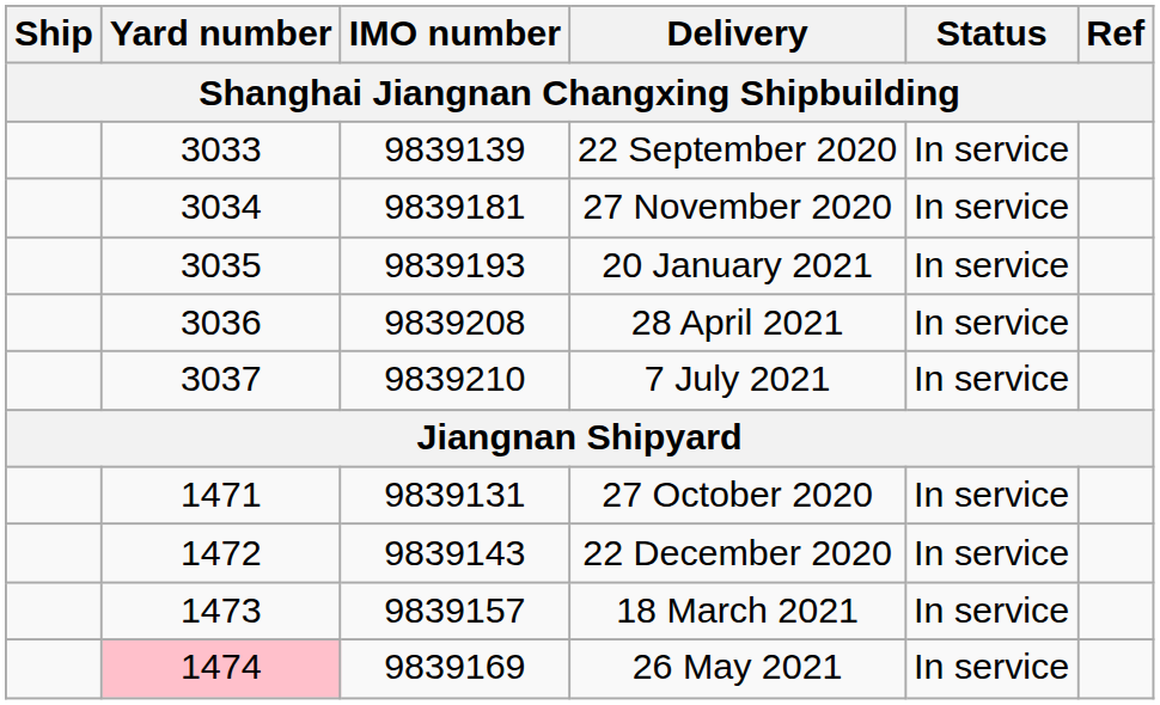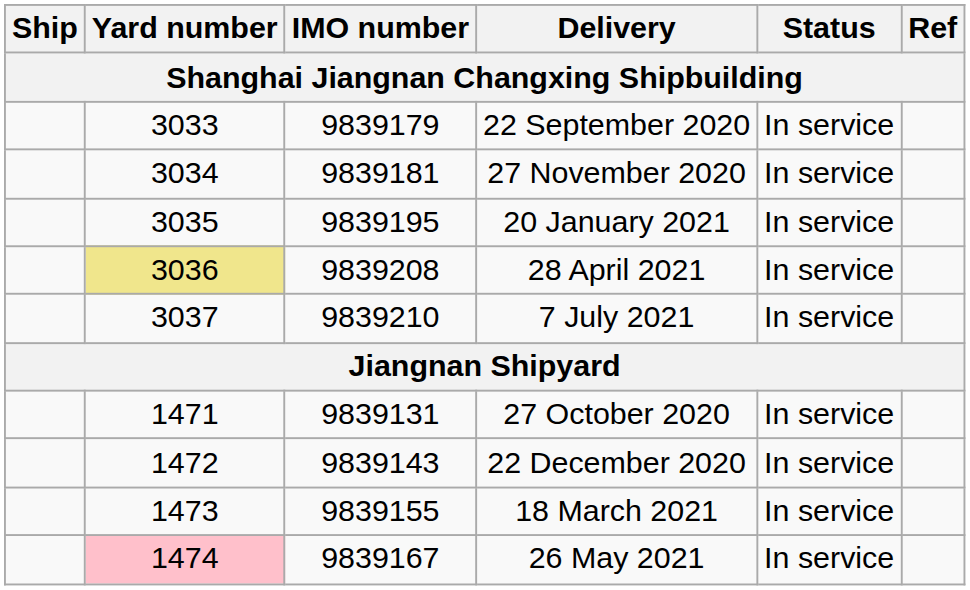 <table class="wikitable" style="text-align:center">
 <tr class=>
 <th>Ship</th>
 <th>Yard number</th>
 <th>IMO number</th>
 <th>Delivery</th>
 <th>Status</th>
 <th>Ref</th>
 </tr>
 <tr>
 <th colspan="6" style="text-align:center">Shanghai Jiangnan Changxing Shipbuilding</th>
 </tr>
 <tr>
 <td></td>
 <td>3033</td>
-<td>9839139</td>
+<td>9839179</td>
 <td>22 September 2020</td>
 <td>In service</td>
 <td></td>
 </tr>
 <tr>
 <td></td>
 <td>3034</td>
 <td>9839181</td>
 <td>27 November 2020</td>
 <td>In service</td>
 <td></td>
 </tr>
 <tr>
 <td></td>
 <td>3035</td>
-<td>9839193</td>
+<td>9839195</td>
 <td>20 January 2021</td>
 <td>In service</td>
 <td></td>
 </tr>
 <tr>
 <td></td>
-<td>3036</td>
+<td style="background: khaki;">3036</td>
 <td>9839208</td>
 <td>28 April 2021</td>
 <td>In service</td>
 <td></td>
 </tr>
 <tr>
 <td></td>
 <td>3037</td>
 <td>9839210</td>
 <td>7 July 2021</td>
 <td>In service</td>
 <td></td>
 </tr>
 <tr>
 <th colspan="6" style="text-align:center">Jiangnan Shipyard</th>
 </tr>
 <tr>
 <td></td>
 <td>1471</td>
 <td>9839131</td>
 <td>27 October 2020</td>
 <td>In service</td>
 <td></td>
 </tr>
 <tr>
 <td></td>
 <td>1472</td>
 <td>9839143</td>
 <td>22 December 2020</td>
 <td>In service</td>
 <td></td>
 </tr>
 <tr>
 <td></td>
 <td>1473</td>
-<td>9839157</td>
+<td>9839155</td>
 <td>18 March 2021</td>
 <td>In service</td>
 <td></td>
 </tr>
 <tr>
 <td></td>
 <td style="background: pink;">1474</td>
-<td>9839169</td>
+<td>9839167</td>
 <td>26 May 2021</td>
 <td>In service</td>
 <td></td>
 </tr>
 </table>
